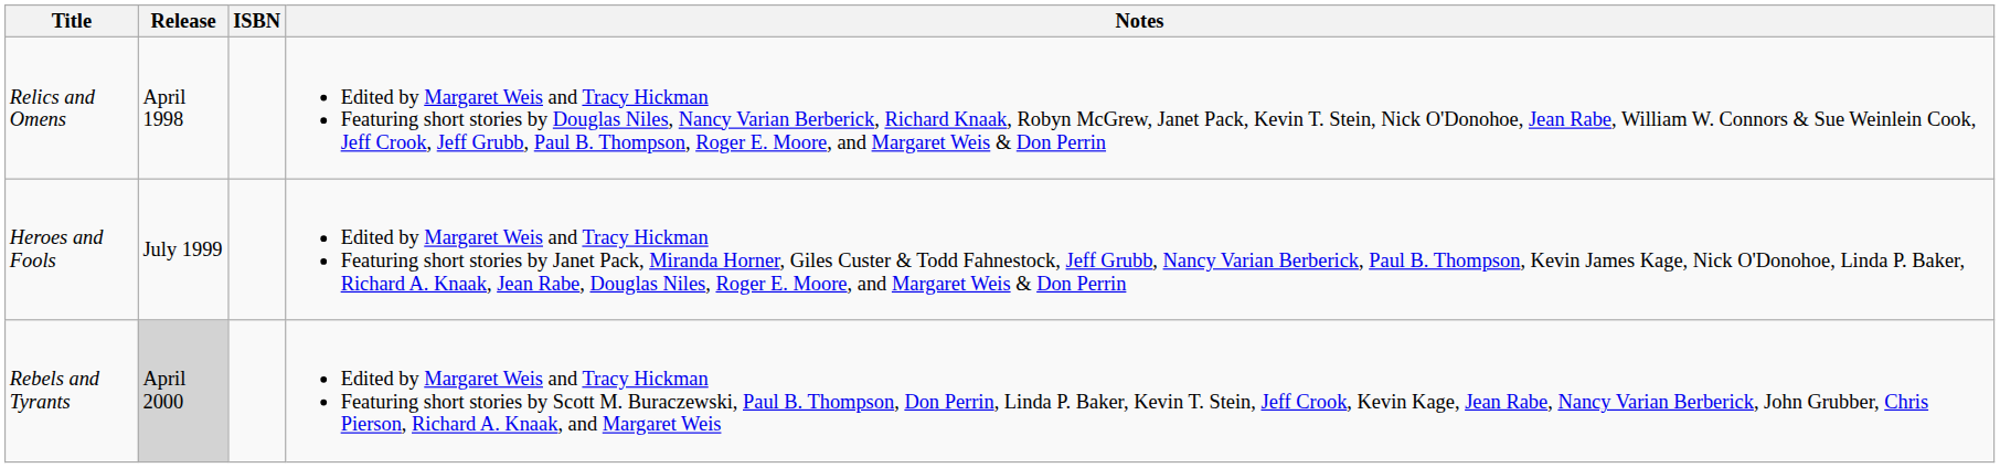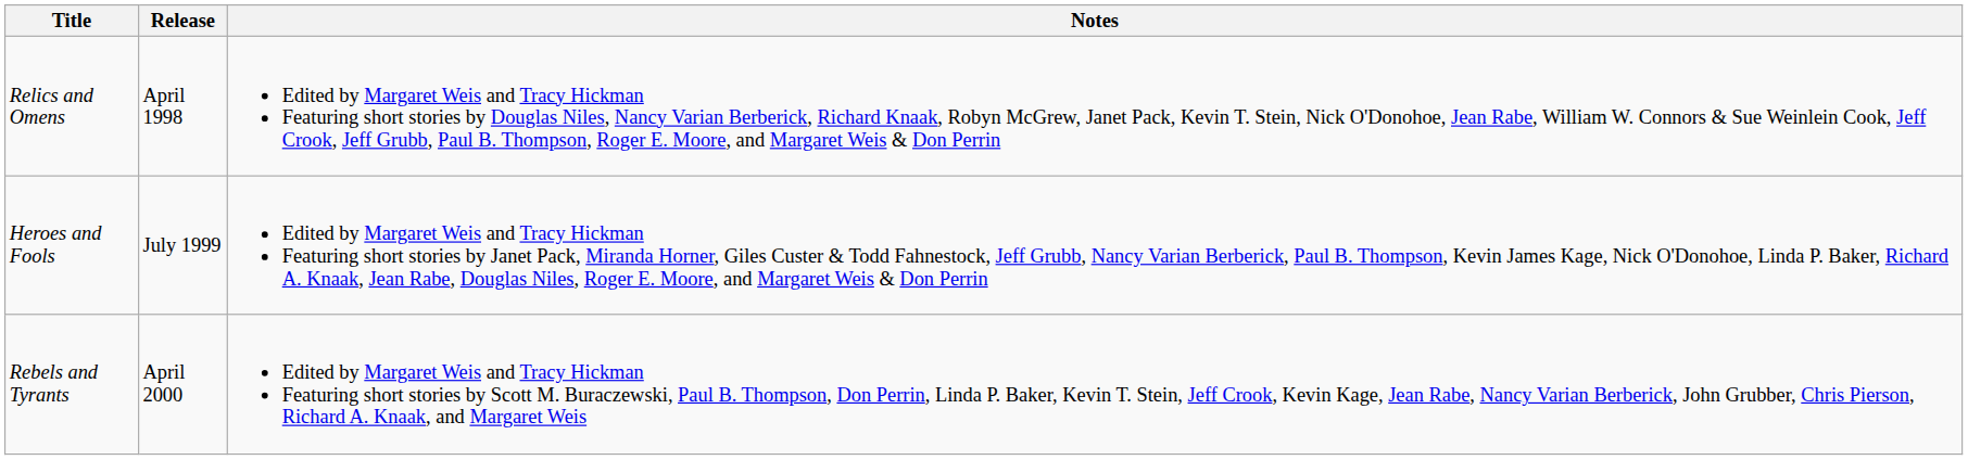 <table class="wikitable">
 <tr>
 <th scope="col">Title</th>
 <th scope="col">Release</th>
-<th scope="col">ISBN</th>
 <th scope="col">Notes</th>
 </tr>
 <tr>
 <td><em>Relics and Omens</em></td>
 <td>April 1998</td>
-<td></td>
 <td><br><ul><li>Edited by <a href='#'>Margaret Weis</a> and <a href='#'>Tracy Hickman</a></li><li>Featuring short stories by <a href='#'>Douglas Niles</a>, <a href='#'>Nancy Varian Berberick</a>, <a href='#'>Richard Knaak</a>, Robyn McGrew, Janet Pack, Kevin T. Stein, Nick O'Donohoe, <a href='#'>Jean Rabe</a>, William W. Connors & Sue Weinlein Cook, <a href='#'>Jeff Crook</a>, <a href='#'>Jeff Grubb</a>, <a href='#'>Paul B. Thompson</a>, <a href='#'>Roger E. Moore</a>, and <a href='#'>Margaret Weis</a> & <a href='#'>Don Perrin</a></li></ul></td>
 </tr>
 <tr>
 <td><em>Heroes and Fools</em></td>
 <td>July 1999</td>
-<td></td>
 <td><br><ul><li>Edited by <a href='#'>Margaret Weis</a> and <a href='#'>Tracy Hickman</a></li><li>Featuring short stories by Janet Pack, <a href='#'>Miranda Horner</a>, Giles Custer & Todd Fahnestock, <a href='#'>Jeff Grubb</a>, <a href='#'>Nancy Varian Berberick</a>, <a href='#'>Paul B. Thompson</a>, Kevin James Kage, Nick O'Donohoe, Linda P. Baker, <a href='#'>Richard A. Knaak</a>, <a href='#'>Jean Rabe</a>, <a href='#'>Douglas Niles</a>, <a href='#'>Roger E. Moore</a>, and <a href='#'>Margaret Weis</a> & <a href='#'>Don Perrin</a></li></ul></td>
 </tr>
 <tr>
 <td><em>Rebels and Tyrants</em></td>
-<td style="background: lightgrey;">April 2000</td>
-<td></td>
+<td>April 2000</td>
 <td><br><ul><li>Edited by <a href='#'>Margaret Weis</a> and <a href='#'>Tracy Hickman</a></li><li>Featuring short stories by Scott M. Buraczewski, <a href='#'>Paul B. Thompson</a>, <a href='#'>Don Perrin</a>, Linda P. Baker, Kevin T. Stein, <a href='#'>Jeff Crook</a>, Kevin Kage, <a href='#'>Jean Rabe</a>, <a href='#'>Nancy Varian Berberick</a>, John Grubber, <a href='#'>Chris Pierson</a>, <a href='#'>Richard A. Knaak</a>, and <a href='#'>Margaret Weis</a></li></ul></td>
 </tr>
 </table>
